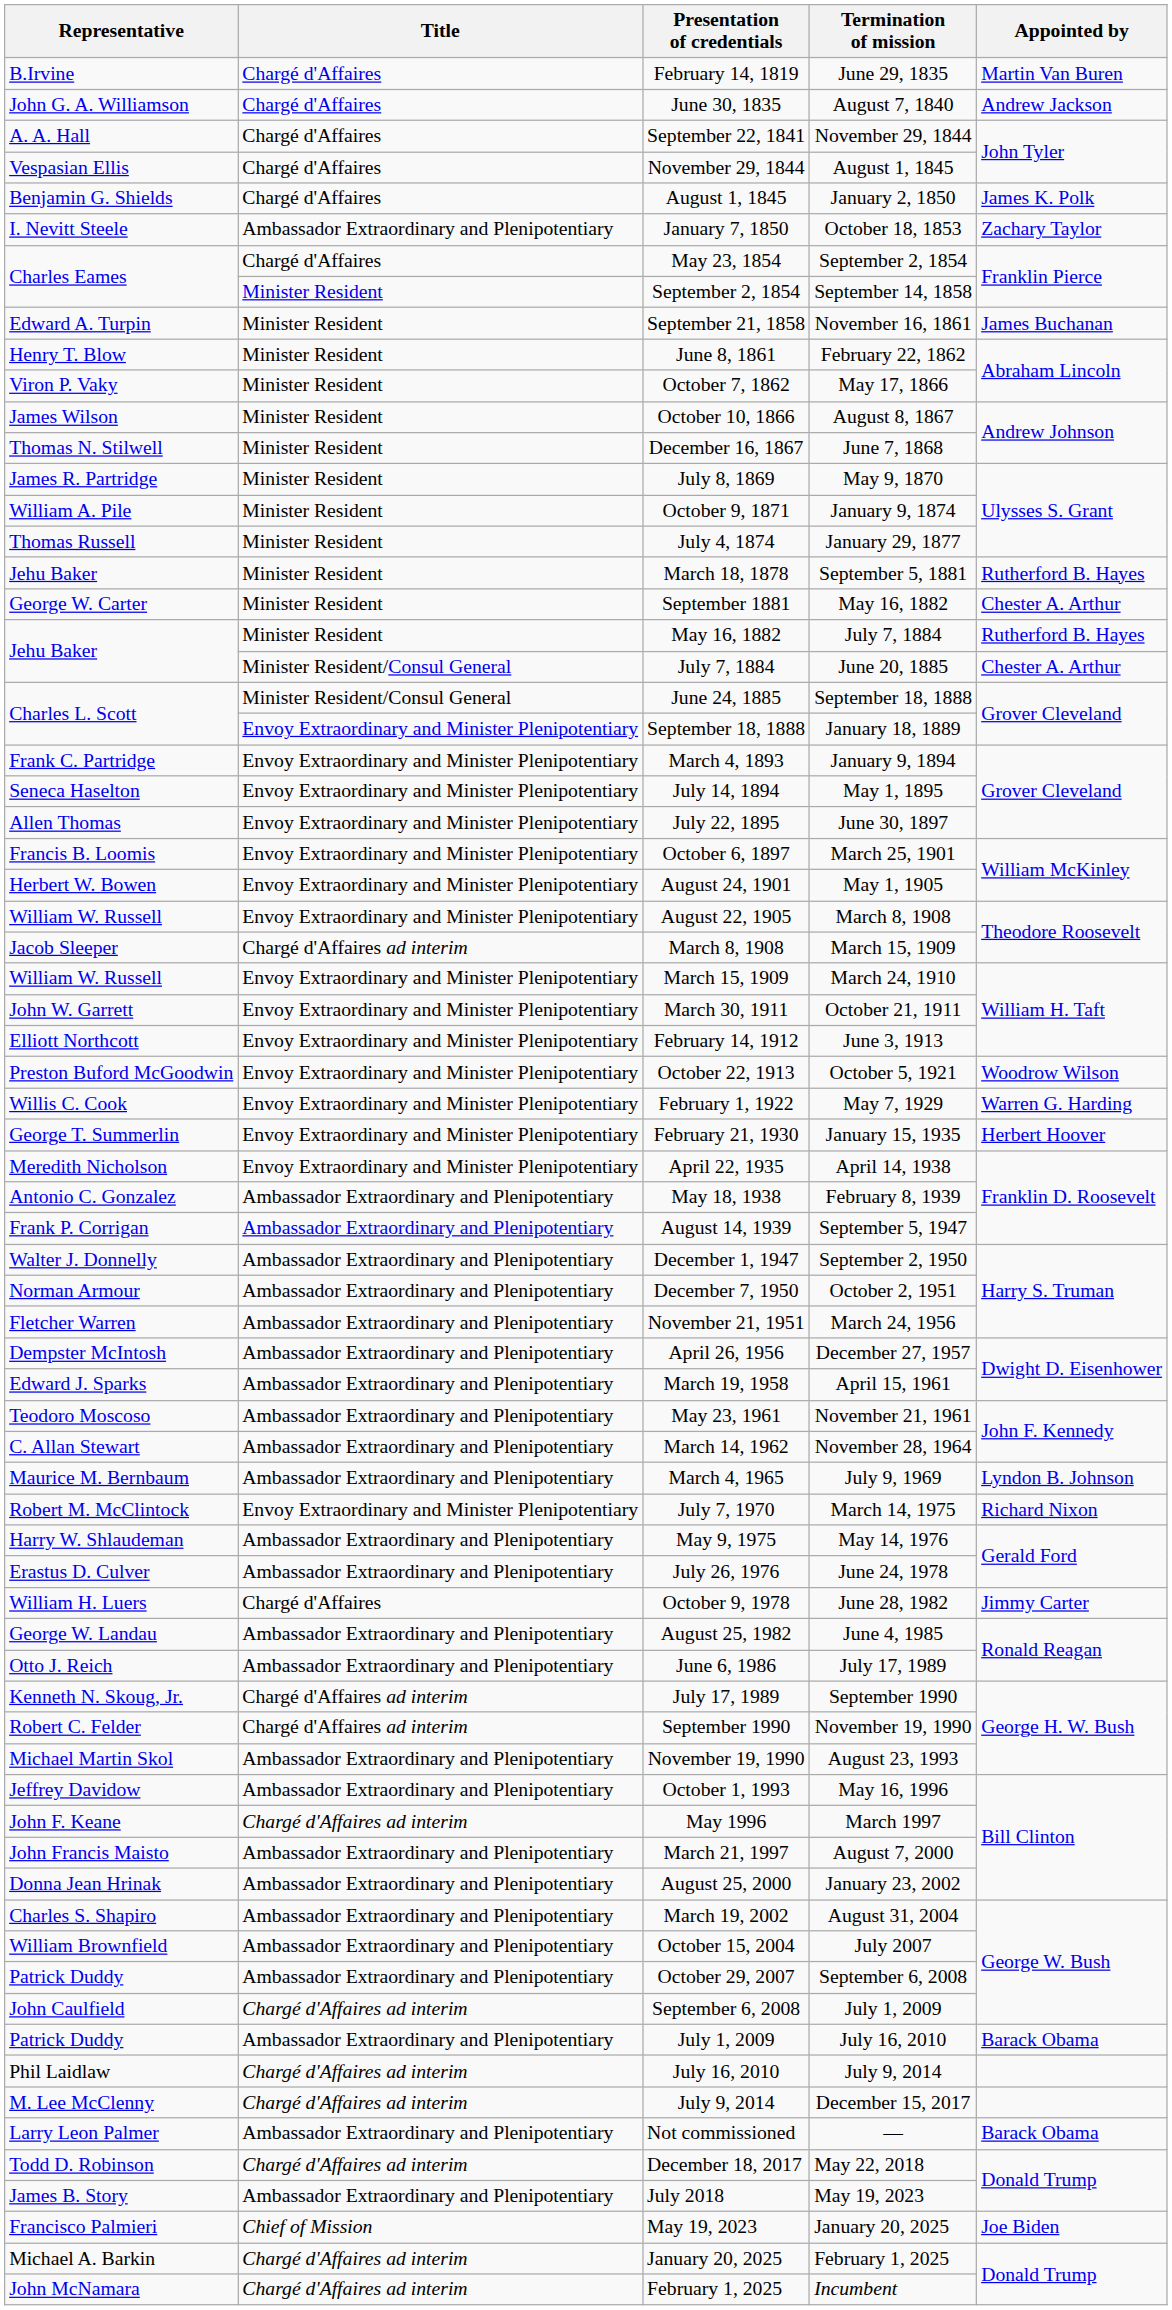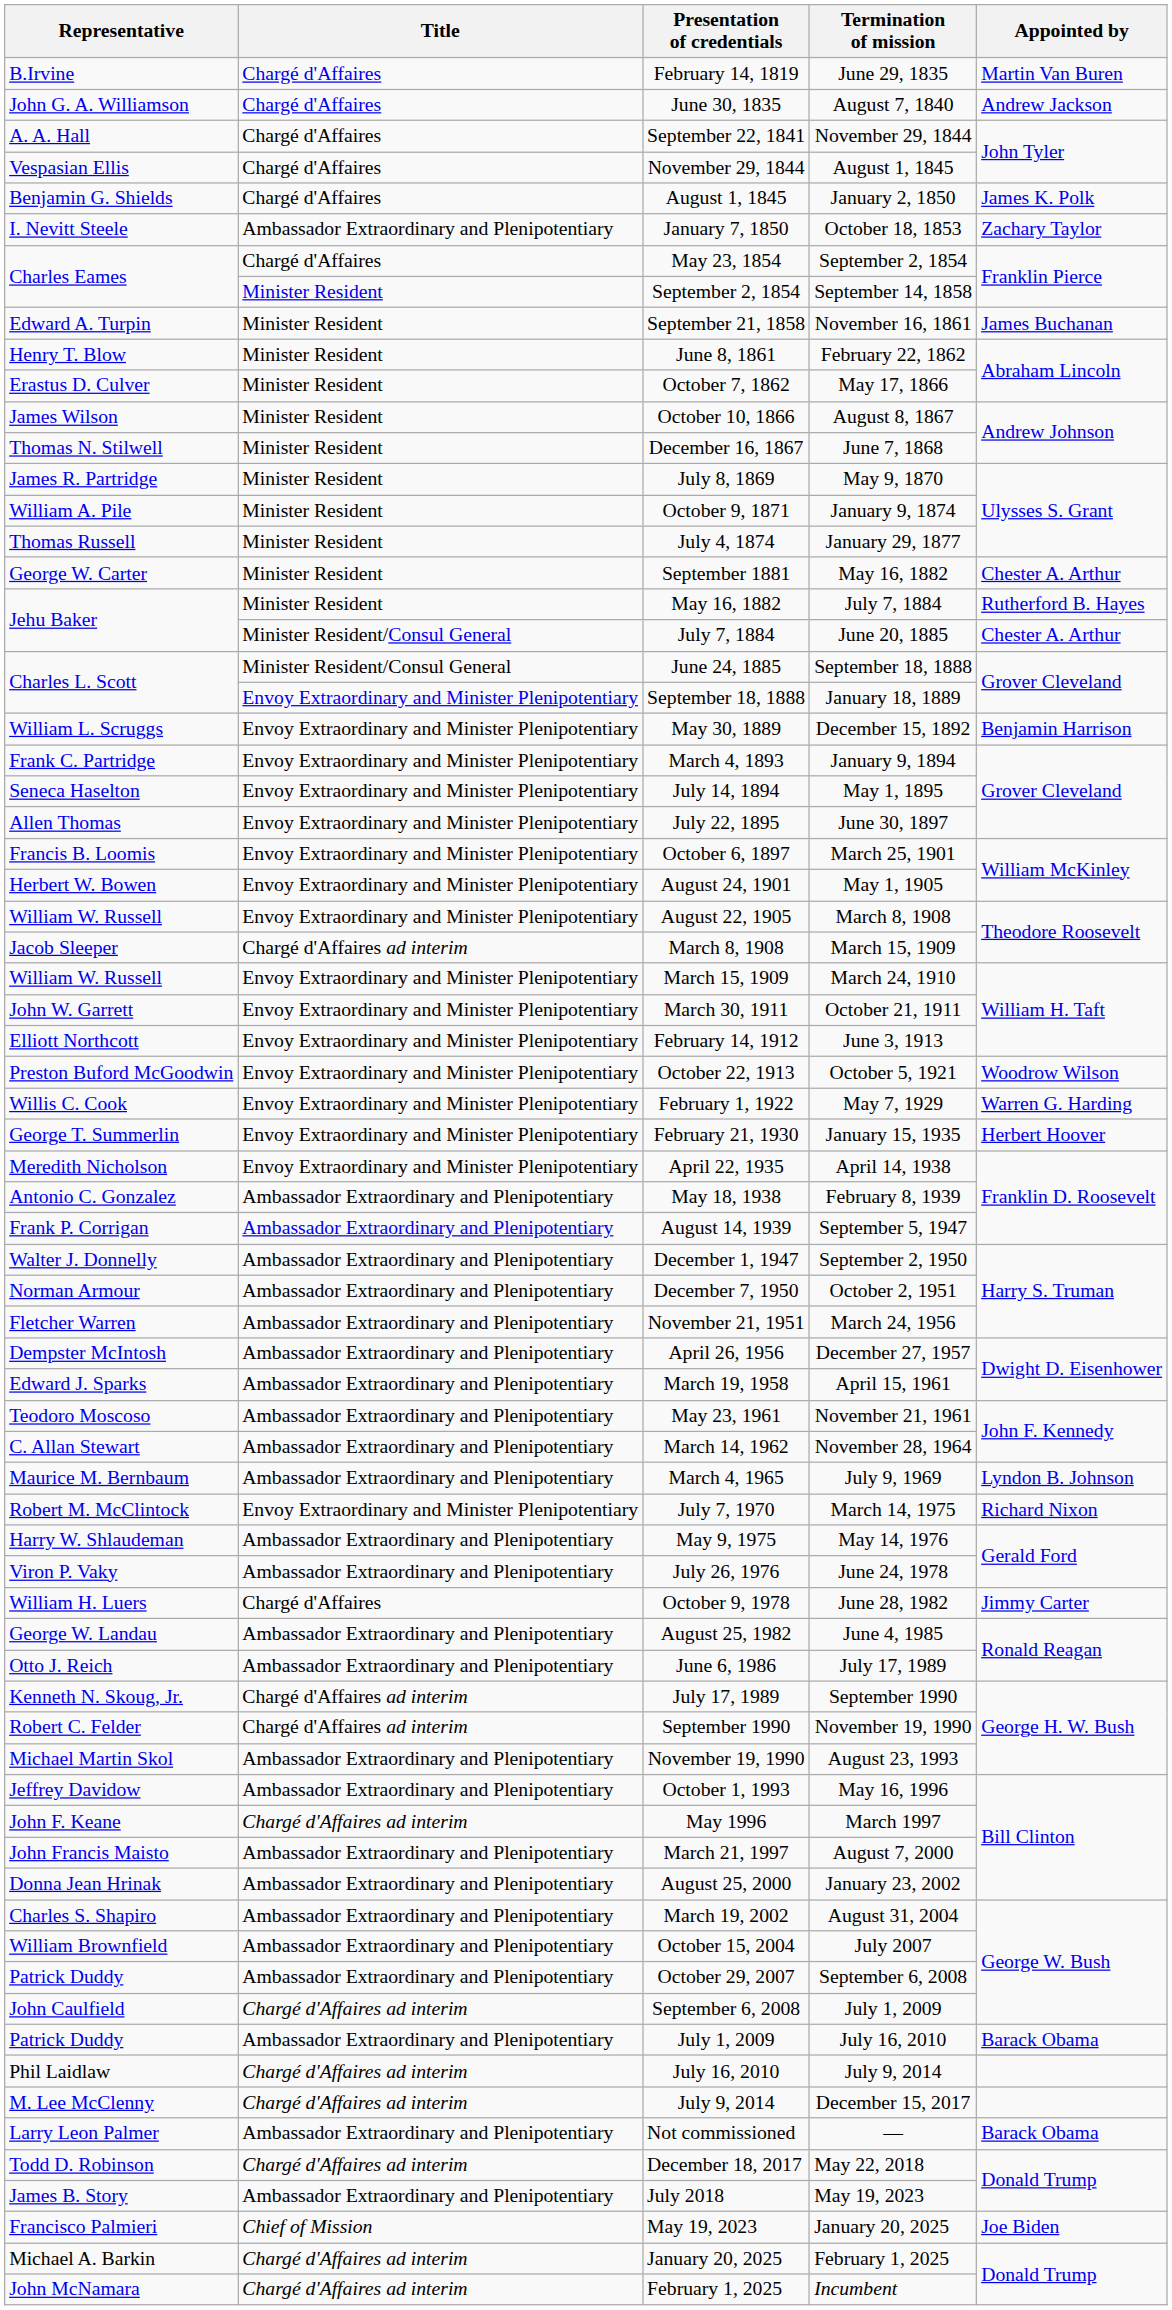 <table class=wikitable>
 <tr>
 <th>Representative</th>
 <th>Title</th>
 <th>Presentation<br>of credentials</th>
 <th>Termination<br>of mission</th>
 <th>Appointed by</th>
 </tr>
 <tr>
 <td><a href='#'>B.Irvine</a></td>
 <td><a href='#'>Chargé d'Affaires</a></td>
 <td align=center>February 14, 1819</td>
 <td align=center>June 29, 1835</td>
 <td><a href='#'>Martin Van Buren</a></td>
 </tr>
 <tr>
 <td><a href='#'>John G. A. Williamson</a></td>
 <td><a href='#'>Chargé d'Affaires</a></td>
 <td align=center>June 30, 1835</td>
 <td align=center>August 7, 1840</td>
 <td><a href='#'>Andrew Jackson</a></td>
 </tr>
 <tr>
 <td><a href='#'>A. A. Hall</a></td>
 <td>Chargé d'Affaires</td>
 <td align=center>September 22, 1841</td>
 <td align=center>November 29, 1844</td>
 <td rowspan=2><a href='#'>John Tyler</a></td>
 </tr>
 <tr>
 <td><a href='#'>Vespasian Ellis</a></td>
 <td>Chargé d'Affaires</td>
 <td align=center>November 29, 1844</td>
 <td align=center>August 1, 1845</td>
 </tr>
 <tr>
 <td><a href='#'>Benjamin G. Shields</a></td>
 <td>Chargé d'Affaires</td>
 <td align=center>August 1, 1845</td>
 <td align=center>January 2, 1850</td>
 <td><a href='#'>James K. Polk</a></td>
 </tr>
 <tr>
 <td><a href='#'>I. Nevitt Steele</a></td>
 <td>Ambassador Extraordinary and Plenipotentiary</td>
 <td align=center>January 7, 1850</td>
 <td align=center>October 18, 1853</td>
 <td><a href='#'>Zachary Taylor</a></td>
 </tr>
 <tr>
 <td rowspan=2><a href='#'>Charles Eames</a></td>
 <td>Chargé d'Affaires</td>
 <td align=center>May 23, 1854</td>
 <td align=center>September 2, 1854</td>
 <td rowspan=2><a href='#'>Franklin Pierce</a></td>
 </tr>
 <tr>
 <td><a href='#'>Minister Resident</a></td>
 <td align=center>September 2, 1854</td>
 <td align=center>September 14, 1858</td>
 </tr>
 <tr>
 <td><a href='#'>Edward A. Turpin</a></td>
 <td>Minister Resident</td>
 <td align=center>September 21, 1858</td>
 <td align=center>November 16, 1861</td>
 <td><a href='#'>James Buchanan</a></td>
 </tr>
 <tr>
 <td><a href='#'>Henry T. Blow</a></td>
 <td>Minister Resident</td>
 <td align=center>June 8, 1861</td>
 <td align=center>February 22, 1862</td>
 <td rowspan=2><a href='#'>Abraham Lincoln</a></td>
 </tr>
 <tr>
-<td><a href='#'>Viron P. Vaky</a></td>
+<td><a href='#'>Erastus D. Culver</a></td>
 <td>Minister Resident</td>
 <td align=center>October 7, 1862</td>
 <td align=center>May 17, 1866</td>
 </tr>
 <tr>
 <td><a href='#'>James Wilson</a></td>
 <td>Minister Resident</td>
 <td align=center>October 10, 1866</td>
 <td align=center>August 8, 1867</td>
 <td rowspan=2><a href='#'>Andrew Johnson</a></td>
 </tr>
 <tr>
 <td><a href='#'>Thomas N. Stilwell</a></td>
 <td>Minister Resident</td>
 <td align=center>December 16, 1867</td>
 <td align=center>June 7, 1868</td>
 </tr>
 <tr>
 <td><a href='#'>James R. Partridge</a></td>
 <td>Minister Resident</td>
 <td align=center>July 8, 1869</td>
 <td align=center>May 9, 1870</td>
 <td rowspan=3><a href='#'>Ulysses S. Grant</a></td>
 </tr>
 <tr>
 <td><a href='#'>William A. Pile</a></td>
 <td>Minister Resident</td>
 <td align=center>October 9, 1871</td>
 <td align=center>January 9, 1874</td>
 </tr>
 <tr>
 <td><a href='#'>Thomas Russell</a></td>
 <td>Minister Resident</td>
 <td align=center>July 4, 1874</td>
 <td align=center>January 29, 1877</td>
 </tr>
 <tr>
-<td><a href='#'>Jehu Baker</a></td>
-<td>Minister Resident</td>
-<td align=center>March 18, 1878</td>
-<td align=center>September 5, 1881</td>
-<td><a href='#'>Rutherford B. Hayes</a></td>
-</tr>
-<tr>
 <td><a href='#'>George W. Carter</a></td>
 <td>Minister Resident</td>
 <td align=center>September 1881</td>
 <td align=center>May 16, 1882</td>
 <td><a href='#'>Chester A. Arthur</a></td>
 </tr>
 <tr>
 <td rowspan=2><a href='#'>Jehu Baker</a></td>
 <td>Minister Resident</td>
 <td align=center>May 16, 1882</td>
 <td align=center>July 7, 1884</td>
 <td><a href='#'>Rutherford B. Hayes</a></td>
 </tr>
 <tr>
 <td>Minister Resident/<a href='#'>Consul General</a></td>
 <td align=center>July 7, 1884</td>
 <td align=center>June 20, 1885</td>
 <td><a href='#'>Chester A. Arthur</a></td>
 </tr>
 <tr>
 <td rowspan=2><a href='#'>Charles L. Scott</a></td>
 <td>Minister Resident/Consul General</td>
 <td align=center>June 24, 1885</td>
 <td align=center>September 18, 1888</td>
 <td rowspan=2><a href='#'>Grover Cleveland</a></td>
 </tr>
 <tr>
 <td><a href='#'>Envoy Extraordinary and Minister Plenipotentiary</a></td>
 <td align=center>September 18, 1888</td>
 <td align=center>January 18, 1889</td>
+</tr>
+<tr>
+<td><a href='#'>William L. Scruggs</a></td>
+<td>Envoy Extraordinary and Minister Plenipotentiary</td>
+<td align=center>May 30, 1889</td>
+<td align=center>December 15, 1892</td>
+<td><a href='#'>Benjamin Harrison</a></td>
 </tr>
 <tr>
 <td><a href='#'>Frank C. Partridge</a></td>
 <td>Envoy Extraordinary and Minister Plenipotentiary</td>
 <td align=center>March 4, 1893</td>
 <td align=center>January 9, 1894</td>
 <td rowspan=3><a href='#'>Grover Cleveland</a></td>
 </tr>
 <tr>
 <td><a href='#'>Seneca Haselton</a></td>
 <td>Envoy Extraordinary and Minister Plenipotentiary</td>
 <td align=center>July 14, 1894</td>
 <td align=center>May 1, 1895</td>
 </tr>
 <tr>
 <td><a href='#'>Allen Thomas</a></td>
 <td>Envoy Extraordinary and Minister Plenipotentiary</td>
 <td align=center>July 22, 1895</td>
 <td align=center>June 30, 1897</td>
 </tr>
 <tr>
 <td><a href='#'>Francis B. Loomis</a></td>
 <td>Envoy Extraordinary and Minister Plenipotentiary</td>
 <td align=center>October 6, 1897</td>
 <td align=center>March 25, 1901</td>
 <td rowspan=2><a href='#'>William McKinley</a></td>
 </tr>
 <tr>
 <td><a href='#'>Herbert W. Bowen</a></td>
 <td>Envoy Extraordinary and Minister Plenipotentiary</td>
 <td align=center>August 24, 1901</td>
 <td align=center>May 1, 1905</td>
 </tr>
 <tr>
 <td><a href='#'>William W. Russell</a></td>
 <td>Envoy Extraordinary and Minister Plenipotentiary</td>
 <td align=center>August 22, 1905</td>
 <td align=center>March 8, 1908</td>
 <td rowspan=2><a href='#'>Theodore Roosevelt</a></td>
 </tr>
 <tr>
 <td><a href='#'>Jacob Sleeper</a></td>
 <td>Chargé d'Affaires <em>ad interim</em></td>
 <td align=center>March 8, 1908</td>
 <td align=center>March 15, 1909</td>
 </tr>
 <tr>
 <td><a href='#'>William W. Russell</a></td>
 <td>Envoy Extraordinary and Minister Plenipotentiary</td>
 <td align=center>March 15, 1909</td>
 <td align=center>March 24, 1910</td>
 <td rowspan=3><a href='#'>William H. Taft</a></td>
 </tr>
 <tr>
 <td><a href='#'>John W. Garrett</a></td>
 <td>Envoy Extraordinary and Minister Plenipotentiary</td>
 <td align=center>March 30, 1911</td>
 <td align=center>October 21, 1911</td>
 </tr>
 <tr>
 <td><a href='#'>Elliott Northcott</a></td>
 <td>Envoy Extraordinary and Minister Plenipotentiary</td>
 <td align=center>February 14, 1912</td>
 <td align=center>June 3, 1913</td>
 </tr>
 <tr>
 <td><a href='#'>Preston Buford McGoodwin</a></td>
 <td>Envoy Extraordinary and Minister Plenipotentiary</td>
 <td align=center>October 22, 1913</td>
 <td align=center>October 5, 1921</td>
 <td><a href='#'>Woodrow Wilson</a></td>
 </tr>
 <tr>
 <td><a href='#'>Willis C. Cook</a></td>
 <td>Envoy Extraordinary and Minister Plenipotentiary</td>
 <td align=center>February 1, 1922</td>
 <td align=center>May 7, 1929</td>
 <td><a href='#'>Warren G. Harding</a></td>
 </tr>
 <tr>
 <td><a href='#'>George T. Summerlin</a></td>
 <td>Envoy Extraordinary and Minister Plenipotentiary</td>
 <td align=center>February 21, 1930</td>
 <td align=center>January 15, 1935</td>
 <td><a href='#'>Herbert Hoover</a></td>
 </tr>
 <tr>
 <td><a href='#'>Meredith Nicholson</a></td>
 <td>Envoy Extraordinary and Minister Plenipotentiary</td>
 <td align=center>April 22, 1935</td>
 <td align=center>April 14, 1938</td>
 <td rowspan=3><a href='#'>Franklin D. Roosevelt</a></td>
 </tr>
 <tr>
 <td><a href='#'>Antonio C. Gonzalez</a></td>
 <td>Ambassador Extraordinary and Plenipotentiary</td>
 <td align=center>May 18, 1938</td>
 <td align=center>February 8, 1939</td>
 </tr>
 <tr>
 <td><a href='#'>Frank P. Corrigan</a></td>
 <td><a href='#'>Ambassador Extraordinary and Plenipotentiary</a></td>
 <td align=center>August 14, 1939</td>
 <td align=center>September 5, 1947</td>
 </tr>
 <tr>
 <td><a href='#'>Walter J. Donnelly</a></td>
 <td>Ambassador Extraordinary and Plenipotentiary</td>
 <td align=center>December 1, 1947</td>
 <td align=center>September 2, 1950</td>
 <td rowspan=3><a href='#'>Harry S. Truman</a></td>
 </tr>
 <tr>
 <td><a href='#'>Norman Armour</a></td>
 <td>Ambassador Extraordinary and Plenipotentiary</td>
 <td align=center>December 7, 1950</td>
 <td align=center>October 2, 1951</td>
 </tr>
 <tr>
 <td><a href='#'>Fletcher Warren</a></td>
 <td>Ambassador Extraordinary and Plenipotentiary</td>
 <td align=center>November 21, 1951</td>
 <td align=center>March 24, 1956</td>
 </tr>
 <tr>
 <td><a href='#'>Dempster McIntosh</a></td>
 <td>Ambassador Extraordinary and Plenipotentiary</td>
 <td align=center>April 26, 1956</td>
 <td align=center>December 27, 1957</td>
 <td rowspan=2><a href='#'>Dwight D. Eisenhower</a></td>
 </tr>
 <tr>
 <td><a href='#'>Edward J. Sparks</a></td>
 <td>Ambassador Extraordinary and Plenipotentiary</td>
 <td align=center>March 19, 1958</td>
 <td align=center>April 15, 1961</td>
 </tr>
 <tr>
 <td><a href='#'>Teodoro Moscoso</a></td>
 <td>Ambassador Extraordinary and Plenipotentiary</td>
 <td align=center>May 23, 1961</td>
 <td align=center>November 21, 1961</td>
 <td rowspan=2><a href='#'>John F. Kennedy</a></td>
 </tr>
 <tr>
 <td><a href='#'>C. Allan Stewart</a></td>
 <td>Ambassador Extraordinary and Plenipotentiary</td>
 <td align=center>March 14, 1962</td>
 <td align=center>November 28, 1964</td>
 </tr>
 <tr>
 <td><a href='#'>Maurice M. Bernbaum</a></td>
 <td>Ambassador Extraordinary and Plenipotentiary</td>
 <td align=center>March 4, 1965</td>
 <td align=center>July 9, 1969</td>
 <td><a href='#'>Lyndon B. Johnson</a></td>
 </tr>
 <tr>
 <td><a href='#'>Robert M. McClintock</a></td>
 <td>Envoy Extraordinary and Minister Plenipotentiary</td>
 <td align=center>July 7, 1970</td>
 <td align=center>March 14, 1975</td>
 <td><a href='#'>Richard Nixon</a></td>
 </tr>
 <tr>
 <td><a href='#'>Harry W. Shlaudeman</a></td>
 <td>Ambassador Extraordinary and Plenipotentiary</td>
 <td align=center>May 9, 1975</td>
 <td align=center>May 14, 1976</td>
 <td rowspan=2><a href='#'>Gerald Ford</a></td>
 </tr>
 <tr>
-<td><a href='#'>Erastus D. Culver</a></td>
+<td><a href='#'>Viron P. Vaky</a></td>
 <td>Ambassador Extraordinary and Plenipotentiary</td>
 <td align=center>July 26, 1976</td>
 <td align=center>June 24, 1978</td>
 </tr>
 <tr>
 <td><a href='#'>William H. Luers</a></td>
 <td>Chargé d'Affaires</td>
 <td align=center>October 9, 1978</td>
 <td align=center>June 28, 1982</td>
 <td><a href='#'>Jimmy Carter</a></td>
 </tr>
 <tr>
 <td><a href='#'>George W. Landau</a></td>
 <td>Ambassador Extraordinary and Plenipotentiary</td>
 <td align=center>August 25, 1982</td>
 <td align=center>June 4, 1985</td>
 <td rowspan=2><a href='#'>Ronald Reagan</a></td>
 </tr>
 <tr>
 <td><a href='#'>Otto J. Reich</a></td>
 <td>Ambassador Extraordinary and Plenipotentiary</td>
 <td align=center>June 6, 1986</td>
 <td align=center>July 17, 1989</td>
 </tr>
 <tr>
 <td><a href='#'>Kenneth N. Skoug, Jr.</a></td>
 <td>Chargé d'Affaires <em>ad interim</em></td>
 <td align=center>July 17, 1989</td>
 <td align=center>September 1990</td>
 <td rowspan=3><a href='#'>George H. W. Bush</a></td>
 </tr>
 <tr>
 <td><a href='#'>Robert C. Felder</a></td>
 <td>Chargé d'Affaires <em>ad interim</em></td>
 <td align=center>September 1990</td>
 <td align=center>November 19, 1990</td>
 </tr>
 <tr>
 <td><a href='#'>Michael Martin Skol</a></td>
 <td>Ambassador Extraordinary and Plenipotentiary</td>
 <td align=center>November 19, 1990</td>
 <td align=center>August 23, 1993</td>
 </tr>
 <tr>
 <td><a href='#'>Jeffrey Davidow</a></td>
 <td>Ambassador Extraordinary and Plenipotentiary</td>
 <td align=center>October 1, 1993</td>
 <td align=center>May 16, 1996</td>
 <td rowspan=4><a href='#'>Bill Clinton</a></td>
 </tr>
 <tr>
 <td><a href='#'>John F. Keane</a></td>
 <td><em>Chargé d'Affaires ad interim</em></td>
 <td align=center>May 1996</td>
 <td align=center>March 1997</td>
 </tr>
 <tr>
 <td><a href='#'>John Francis Maisto</a></td>
 <td>Ambassador Extraordinary and Plenipotentiary</td>
 <td align=center>March 21, 1997</td>
 <td align=center>August 7, 2000</td>
 </tr>
 <tr>
 <td><a href='#'>Donna Jean Hrinak</a></td>
 <td>Ambassador Extraordinary and Plenipotentiary</td>
 <td align=center>August 25, 2000</td>
 <td align=center>January 23, 2002</td>
 </tr>
 <tr>
 <td><a href='#'>Charles S. Shapiro</a></td>
 <td>Ambassador Extraordinary and Plenipotentiary</td>
 <td align=center>March 19, 2002</td>
 <td align=center>August 31, 2004</td>
 <td rowspan=4><a href='#'>George W. Bush</a></td>
 </tr>
 <tr>
 <td><a href='#'>William Brownfield</a></td>
 <td>Ambassador Extraordinary and Plenipotentiary</td>
 <td align=center>October 15, 2004</td>
 <td align=center>July 2007</td>
 </tr>
 <tr>
 <td><a href='#'>Patrick Duddy</a></td>
 <td>Ambassador Extraordinary and Plenipotentiary</td>
 <td align=center>October 29, 2007</td>
 <td align=center>September 6, 2008</td>
 </tr>
 <tr>
 <td><a href='#'>John Caulfield</a></td>
 <td><em>Chargé d'Affaires ad interim</em></td>
 <td align=center>September 6, 2008</td>
 <td align=center>July 1, 2009 </td>
 </tr>
 <tr>
 <td><a href='#'>Patrick Duddy</a></td>
 <td>Ambassador Extraordinary and Plenipotentiary</td>
 <td align=center>July 1, 2009 </td>
 <td align=center>July 16, 2010</td>
 <td><a href='#'>Barack Obama</a></td>
 </tr>
 <tr>
 <td>Phil Laidlaw</td>
 <td><em>Chargé d'Affaires ad interim</em></td>
 <td align=center>July 16, 2010 </td>
 <td align=center>July 9, 2014</td>
 <td></td>
 </tr>
 <tr>
 <td><a href='#'>M. Lee McClenny</a></td>
 <td><em>Chargé d'Affaires ad interim</em></td>
 <td align=center>July 9, 2014 </td>
 <td align=center>December 15, 2017</td>
 <td> </td>
 </tr>
 <tr>
 <td><a href='#'>Larry Leon Palmer</a></td>
 <td>Ambassador Extraordinary and Plenipotentiary</td>
 <td>Not commissioned</td>
 <td align=center>—</td>
 <td><a href='#'>Barack Obama</a></td>
 </tr>
 <tr>
 <td><a href='#'>Todd D. Robinson</a></td>
 <td><em>Chargé d'Affaires ad interim</em></td>
 <td>December 18, 2017</td>
 <td>May 22, 2018</td>
 <td rowspan=2><a href='#'>Donald Trump</a></td>
 </tr>
 <tr>
 <td><a href='#'>James B. Story</a></td>
 <td>Ambassador Extraordinary and Plenipotentiary</td>
 <td>July 2018</td>
 <td>May 19, 2023</td>
 </tr>
 <tr>
 <td><a href='#'>Francisco Palmieri</a></td>
 <td><em>Chief of Mission</em></td>
 <td>May 19, 2023</td>
 <td>January 20, 2025</td>
 <td><a href='#'>Joe Biden</a></td>
 </tr>
 <tr>
 <td>Michael A. Barkin</td>
 <td><em>Chargé d'Affaires ad interim</em></td>
 <td>January 20, 2025</td>
 <td>February 1, 2025</td>
 <td rowspan=2><a href='#'>Donald Trump</a></td>
 </tr>
 <tr>
 <td><a href='#'>John McNamara</a></td>
 <td><em>Chargé d'Affaires ad interim</em></td>
 <td>February 1, 2025</td>
 <td><em>Incumbent</em></td>
 </tr>
 </table>
